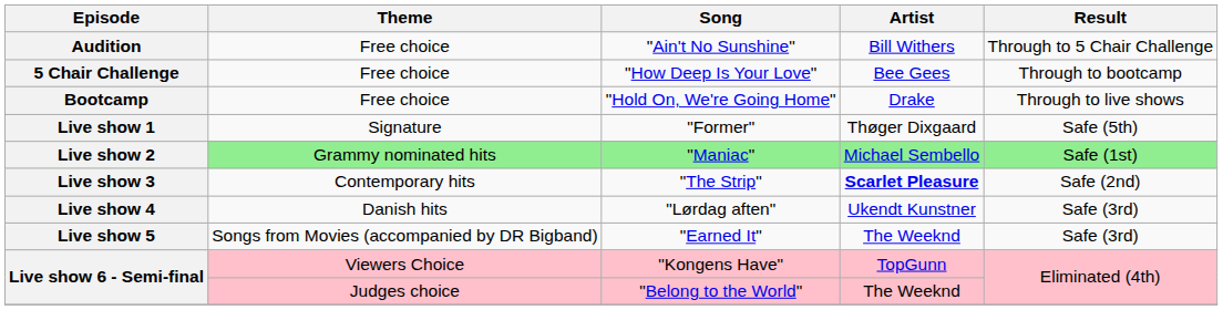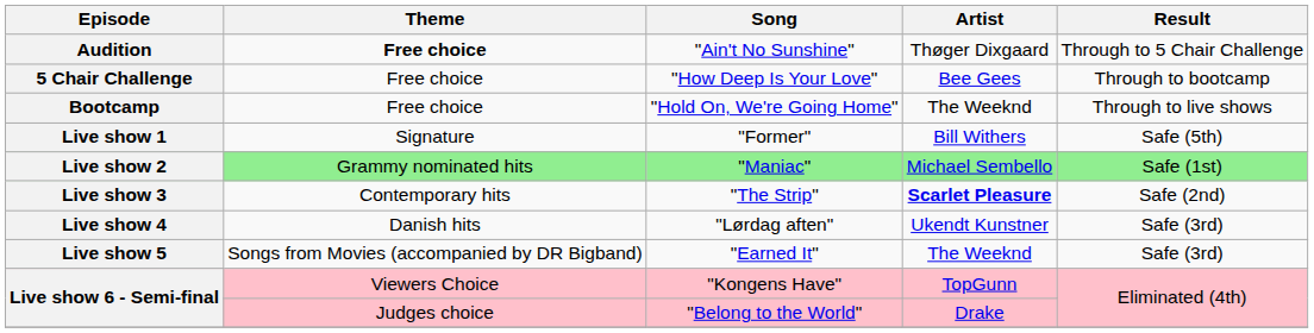 <table class="wikitable" style="text-align:center;">
 <tr>
 <th scope="col">Episode</th>
 <th scope="col">Theme</th>
 <th scope="col">Song</th>
 <th scope="col">Artist</th>
 <th scope="col">Result</th>
 </tr>
 <tr>
 <th scope="row">Audition</th>
-<td>Free choice</td>
+<td><strong>Free choice</strong></td>
 <td>"<a href='#'>Ain't No Sunshine</a>"</td>
-<td><a href='#'>Bill Withers</a></td>
+<td>Thøger Dixgaard</td>
 <td>Through to 5 Chair Challenge</td>
 </tr>
 <tr>
 <th scope="row">5 Chair Challenge</th>
 <td>Free choice</td>
 <td>"<a href='#'>How Deep Is Your Love</a>"</td>
 <td><a href='#'>Bee Gees</a></td>
 <td>Through to bootcamp</td>
 </tr>
 <tr>
 <th scope="row">Bootcamp</th>
 <td>Free choice</td>
 <td>"<a href='#'>Hold On, We're Going Home</a>"</td>
-<td><a href='#'>Drake</a></td>
+<td>The Weeknd</td>
 <td>Through to live shows</td>
 </tr>
 <tr>
 <th scope="row">Live show 1</th>
 <td>Signature</td>
 <td>"Former"</td>
-<td>Thøger Dixgaard</td>
+<td><a href='#'>Bill Withers</a></td>
 <td>Safe (5th)</td>
 </tr>
 <tr style="background:lightgreen;">
 <th scope="row">Live show 2</th>
 <td>Grammy nominated hits</td>
 <td>"<a href='#'>Maniac</a>"</td>
 <td><a href='#'>Michael Sembello</a></td>
 <td>Safe (1st)</td>
 </tr>
 <tr>
 <th scope="row">Live show 3</th>
 <td>Contemporary hits</td>
 <td>"<a href='#'>The Strip</a>"</td>
 <td><strong><a href='#'>Scarlet Pleasure</a></strong></td>
 <td>Safe (2nd)</td>
 </tr>
 <tr>
 <th scope="row">Live show 4</th>
 <td>Danish hits</td>
 <td>"Lørdag aften"</td>
 <td><a href='#'>Ukendt Kunstner</a></td>
 <td>Safe (3rd)</td>
 </tr>
 <tr>
 <th scope="row">Live show 5</th>
 <td>Songs from Movies (accompanied by DR Bigband)</td>
 <td>"<a href='#'>Earned It</a>"</td>
 <td><a href='#'>The Weeknd</a></td>
 <td>Safe (3rd)</td>
 </tr>
 <tr style="background:pink;">
 <th scope="row" rowspan="2">Live show 6 - Semi-final</th>
 <td>Viewers Choice</td>
 <td>"Kongens Have"</td>
 <td><a href='#'>TopGunn</a></td>
 <td rowspan="2">Eliminated (4th)</td>
 </tr>
 <tr style="background:pink;">
 <td>Judges choice</td>
 <td>"<a href='#'>Belong to the World</a>"</td>
-<td>The Weeknd</td>
+<td><a href='#'>Drake</a></td>
 </tr>
 <tr>
 </tr>
 </table>
